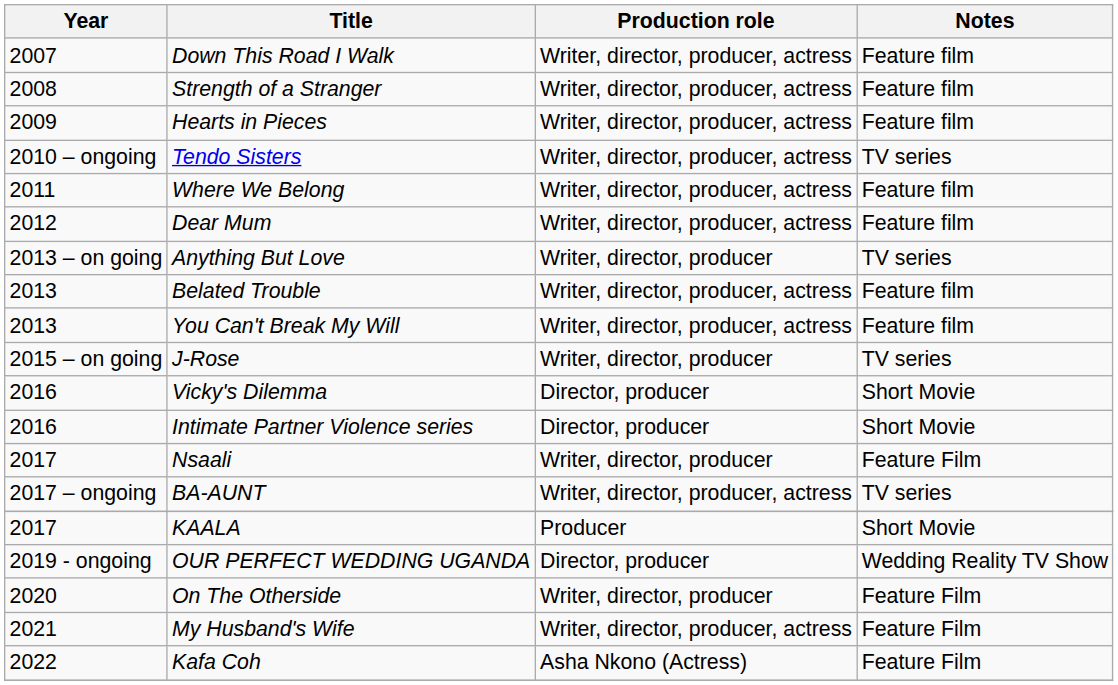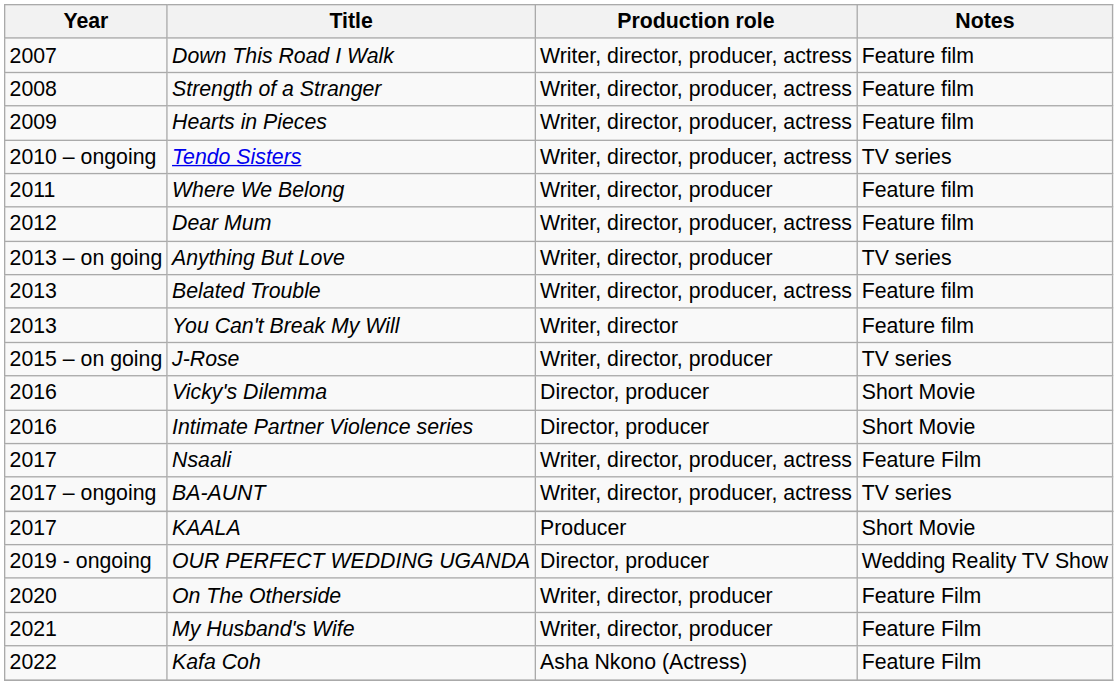 <table class="wikitable">
 <tr>
 <th>Year</th>
 <th>Title</th>
 <th>Production role</th>
 <th>Notes</th>
 </tr>
 <tr>
 <td>2007</td>
 <td><em>Down This Road I Walk</em></td>
 <td>Writer, director, producer, actress</td>
 <td>Feature film</td>
 </tr>
 <tr>
 <td>2008</td>
 <td><em>Strength of a Stranger</em></td>
 <td>Writer, director, producer, actress</td>
 <td>Feature film</td>
 </tr>
 <tr>
 <td>2009</td>
 <td><em>Hearts in Pieces</em></td>
 <td>Writer, director, producer, actress</td>
 <td>Feature film</td>
 </tr>
 <tr>
 <td>2010 – ongoing</td>
 <td><em><a href='#'>Tendo Sisters</a></em></td>
 <td>Writer, director, producer, actress</td>
 <td>TV series</td>
 </tr>
 <tr>
 <td>2011</td>
 <td><em>Where We Belong</em></td>
-<td>Writer, director, producer, actress</td>
+<td>Writer, director, producer</td>
 <td>Feature film</td>
 </tr>
 <tr>
 <td>2012</td>
 <td><em>Dear Mum</em></td>
 <td>Writer, director, producer, actress</td>
 <td>Feature film</td>
 </tr>
 <tr>
 <td>2013 – on going</td>
 <td><em>Anything But Love</em></td>
 <td>Writer, director, producer</td>
 <td>TV series</td>
 </tr>
 <tr>
 <td>2013</td>
 <td><em>Belated Trouble</em></td>
 <td>Writer, director, producer, actress</td>
 <td>Feature film</td>
 </tr>
 <tr>
 <td>2013</td>
 <td><em>You Can't Break My Will</em></td>
-<td>Writer, director, producer, actress</td>
+<td>Writer, director</td>
 <td>Feature film</td>
 </tr>
 <tr>
 <td>2015 – on going</td>
 <td><em>J-Rose</em></td>
 <td>Writer, director, producer</td>
 <td>TV series</td>
 </tr>
 <tr>
 <td>2016</td>
 <td><em>Vicky's Dilemma</em></td>
 <td>Director, producer</td>
 <td>Short Movie</td>
 </tr>
 <tr>
 <td>2016</td>
 <td><em>Intimate Partner Violence series</em></td>
 <td>Director, producer</td>
 <td>Short Movie</td>
 </tr>
 <tr>
 <td>2017</td>
 <td><em>Nsaali</em></td>
-<td>Writer, director, producer</td>
+<td>Writer, director, producer, actress</td>
 <td>Feature Film</td>
 </tr>
 <tr>
 <td>2017 – ongoing</td>
 <td><em>BA-AUNT</em></td>
 <td>Writer, director, producer, actress</td>
 <td>TV series</td>
 </tr>
 <tr>
 </tr>
 <tr>
 <td>2017</td>
 <td><em>KAALA</em></td>
 <td>Producer</td>
 <td>Short Movie</td>
 </tr>
 <tr>
 <td>2019 - ongoing</td>
 <td><em>OUR PERFECT WEDDING UGANDA</em></td>
 <td>Director, producer</td>
 <td>Wedding Reality TV Show</td>
 </tr>
 <tr>
 <td>2020</td>
 <td><em>On The Otherside</em></td>
 <td>Writer, director, producer</td>
 <td>Feature Film</td>
 </tr>
 <tr>
 <td>2021</td>
 <td><em>My Husband's Wife</em></td>
-<td>Writer, director, producer, actress</td>
+<td>Writer, director, producer</td>
 <td>Feature Film</td>
 </tr>
 <tr>
 <td>2022</td>
 <td><em>Kafa Coh</em></td>
 <td>Asha Nkono (Actress)</td>
 <td>Feature Film</td>
 </tr>
 <tr>
 </tr>
 </table>
